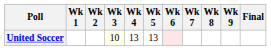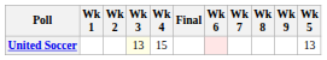 <table class="wikitable" style="white-space:nowrap;text-align:center;">
 <tr>
 <th>Poll</th>
 <th>Wk<br>1</th>
 <th>Wk<br>2</th>
 <th>Wk<br>3</th>
 <th>Wk<br>4</th>
-<th>Wk<br>5</th>
+<th>Final<br></th>
 <th>Wk<br>6</th>
 <th>Wk<br>7</th>
 <th>Wk<br>8</th>
 <th>Wk<br>9</th>
-<th>Final<br></th>
+<th>Wk<br>5</th>
 </tr>
 <tr>
 <th><a href='#'>United Soccer</a></th>
 <td style="background:#FFFFFF;"></td>
 <td style="background:#FFFFFF;"></td>
-<td style="background:#FFFFE6;">10</td>
-<td style="background:#FFFFFF;">13</td>
-<td style="background:#FFFFFF;">13</td>
+<td style="background:#FFFFE6;">13</td>
+<td style="background:#FFFFFF;">15</td>
+<td style="background:#FFFFFF;"></td>
 <td style="background:#FFE6E6;"></td>
 <td style="background:#FFFFFF;"></td>
 <td style="background:#FFFFFF;"></td>
 <td style="background:#FFFFFF;"></td>
-<td style="background:#FFFFFF;"></td>
+<td style="background:#FFFFFF;">13</td>
 </tr>
 </table>
